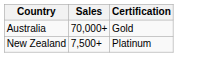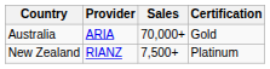 <table class="wikitable">
 <tr>
 <th>Country</th>
+<th>Provider</th>
 <th>Sales</th>
 <th>Certification</th>
 </tr>
 <tr>
 <td>Australia</td>
+<td><a href='#'>ARIA</a></td>
 <td>70,000+</td>
 <td>Gold</td>
 </tr>
 <tr>
 <td>New Zealand</td>
+<td><a href='#'>RIANZ</a></td>
 <td>7,500+</td>
 <td>Platinum</td>
 </tr>
 </table>
